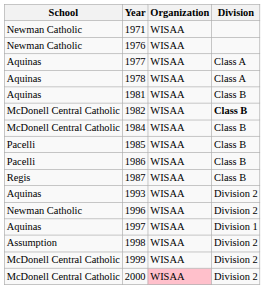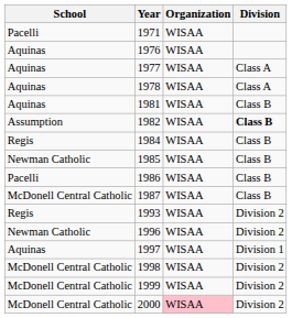 <table class="wikitable">
 <tr>
 <th>School</th>
 <th>Year</th>
 <th>Organization</th>
 <th>Division</th>
 </tr>
 <tr>
-<td>Newman Catholic</td>
+<td>Pacelli</td>
 <td>1971</td>
 <td>WISAA</td>
 <td></td>
 </tr>
 <tr>
-<td>Newman Catholic</td>
+<td>Aquinas</td>
 <td>1976</td>
 <td>WISAA</td>
 <td></td>
 </tr>
 <tr>
 <td>Aquinas</td>
 <td>1977</td>
 <td>WISAA</td>
 <td>Class A</td>
 </tr>
 <tr>
 <td>Aquinas</td>
 <td>1978</td>
 <td>WISAA</td>
 <td>Class A</td>
 </tr>
 <tr>
 <td>Aquinas</td>
 <td>1981</td>
 <td>WISAA</td>
 <td>Class B</td>
 </tr>
 <tr>
-<td>McDonell Central Catholic</td>
+<td>Assumption</td>
 <td>1982</td>
 <td>WISAA</td>
 <td><strong>Class B</strong></td>
 </tr>
 <tr>
-<td>McDonell Central Catholic</td>
+<td>Regis</td>
 <td>1984</td>
 <td>WISAA</td>
 <td>Class B</td>
 </tr>
 <tr>
-<td>Pacelli</td>
+<td>Newman Catholic</td>
 <td>1985</td>
 <td>WISAA</td>
 <td>Class B</td>
 </tr>
 <tr>
 <td>Pacelli</td>
 <td>1986</td>
 <td>WISAA</td>
 <td>Class B</td>
 </tr>
 <tr>
-<td>Regis</td>
+<td>McDonell Central Catholic</td>
 <td>1987</td>
 <td>WISAA</td>
 <td>Class B</td>
 </tr>
 <tr>
-<td>Aquinas</td>
+<td>Regis</td>
 <td>1993</td>
 <td>WISAA</td>
 <td>Division 2</td>
 </tr>
 <tr>
 <td>Newman Catholic</td>
 <td>1996</td>
 <td>WISAA</td>
 <td>Division 2</td>
 </tr>
 <tr>
 <td>Aquinas</td>
 <td>1997</td>
 <td>WISAA</td>
 <td>Division 1</td>
 </tr>
 <tr>
-<td>Assumption</td>
+<td>McDonell Central Catholic</td>
 <td>1998</td>
 <td>WISAA</td>
 <td>Division 2</td>
 </tr>
 <tr>
 <td>McDonell Central Catholic</td>
 <td>1999</td>
 <td>WISAA</td>
 <td>Division 2</td>
 </tr>
 <tr>
 <td>McDonell Central Catholic</td>
 <td>2000</td>
 <td style="background: pink;">WISAA</td>
 <td>Division 2</td>
 </tr>
 </table>
